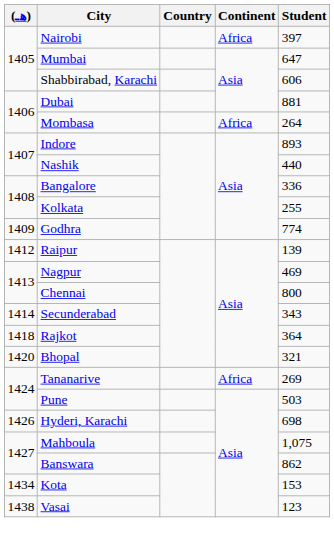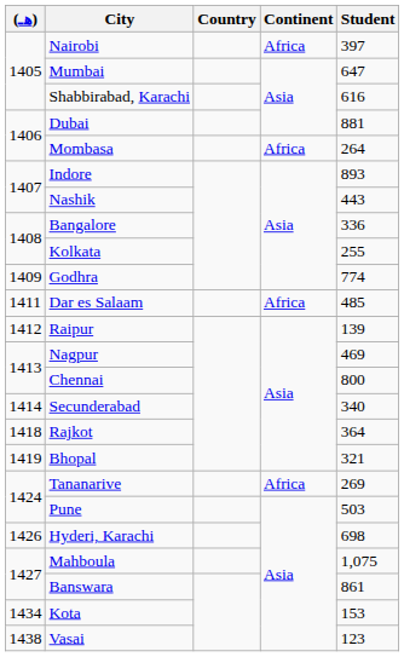 <table class="wikitable mw-collapsible">
 <tr>
 <th> (<a href='#'>ھـ</a>)</th>
 <th>City</th>
 <th>Country</th>
 <th>Continent</th>
 <th>Student</th>
 </tr>
 <tr>
 <td rowspan="3">1405</td>
 <td><a href='#'>Nairobi</a></td>
 <td></td>
 <td><a href='#'>Africa</a></td>
 <td>397</td>
 </tr>
 <tr>
 <td><a href='#'>Mumbai</a></td>
 <td></td>
 <td rowspan="3"><a href='#'>Asia</a></td>
 <td>647</td>
 </tr>
 <tr>
 <td>Shabbirabad, <a href='#'>Karachi</a></td>
 <td></td>
-<td>606</td>
+<td>616</td>
 </tr>
 <tr>
 <td rowspan="2">1406</td>
 <td><a href='#'>Dubai</a></td>
 <td></td>
 <td>881</td>
 </tr>
 <tr>
 <td><a href='#'>Mombasa</a></td>
 <td></td>
 <td><a href='#'>Africa</a></td>
 <td>264</td>
 </tr>
 <tr>
 <td rowspan="2">1407</td>
 <td><a href='#'>Indore</a></td>
 <td rowspan="5"></td>
 <td rowspan="5"><a href='#'>Asia</a></td>
 <td>893</td>
 </tr>
 <tr>
 <td><a href='#'>Nashik</a></td>
-<td>440</td>
+<td>443</td>
 </tr>
 <tr>
 <td rowspan="2">1408</td>
 <td><a href='#'>Bangalore</a></td>
 <td>336</td>
 </tr>
 <tr>
 <td><a href='#'>Kolkata</a></td>
 <td>255</td>
 </tr>
 <tr>
 <td>1409</td>
 <td><a href='#'>Godhra</a></td>
 <td>774</td>
+</tr>
+<tr>
+<td>1411</td>
+<td><a href='#'>Dar es Salaam</a></td>
+<td></td>
+<td><a href='#'>Africa</a></td>
+<td>485</td>
 </tr>
 <tr>
 <td>1412</td>
 <td><a href='#'>Raipur</a></td>
 <td rowspan="6"></td>
 <td rowspan="6"><a href='#'>Asia</a></td>
 <td>139</td>
 </tr>
 <tr>
 <td rowspan="2">1413</td>
 <td><a href='#'>Nagpur</a></td>
 <td>469</td>
 </tr>
 <tr>
 <td><a href='#'>Chennai</a></td>
 <td>800</td>
 </tr>
 <tr>
 <td>1414</td>
 <td><a href='#'>Secunderabad</a></td>
-<td>343</td>
+<td>340</td>
 </tr>
 <tr>
 <td>1418</td>
 <td><a href='#'>Rajkot</a></td>
 <td>364</td>
 </tr>
 <tr>
-<td>1420</td>
+<td>1419</td>
 <td><a href='#'>Bhopal</a></td>
 <td>321</td>
 </tr>
 <tr>
 <td rowspan="2">1424</td>
 <td><a href='#'>Tananarive</a></td>
 <td></td>
 <td><a href='#'>Africa</a></td>
 <td>269</td>
 </tr>
 <tr>
 <td><a href='#'>Pune</a></td>
 <td></td>
 <td rowspan="6"><a href='#'>Asia</a></td>
 <td>503</td>
 </tr>
 <tr>
 <td>1426</td>
 <td><a href='#'>Hyderi, Karachi</a></td>
 <td></td>
 <td>698</td>
 </tr>
 <tr>
 <td rowspan="2">1427</td>
 <td><a href='#'>Mahboula</a></td>
 <td></td>
 <td>1,075</td>
 </tr>
 <tr>
 <td><a href='#'>Banswara</a></td>
 <td rowspan="3"></td>
-<td>862</td>
+<td>861</td>
 </tr>
 <tr>
 <td>1434</td>
 <td><a href='#'>Kota</a></td>
 <td>153</td>
 </tr>
 <tr>
 <td>1438</td>
 <td><a href='#'>Vasai</a></td>
 <td>123</td>
 </tr>
 </table>
